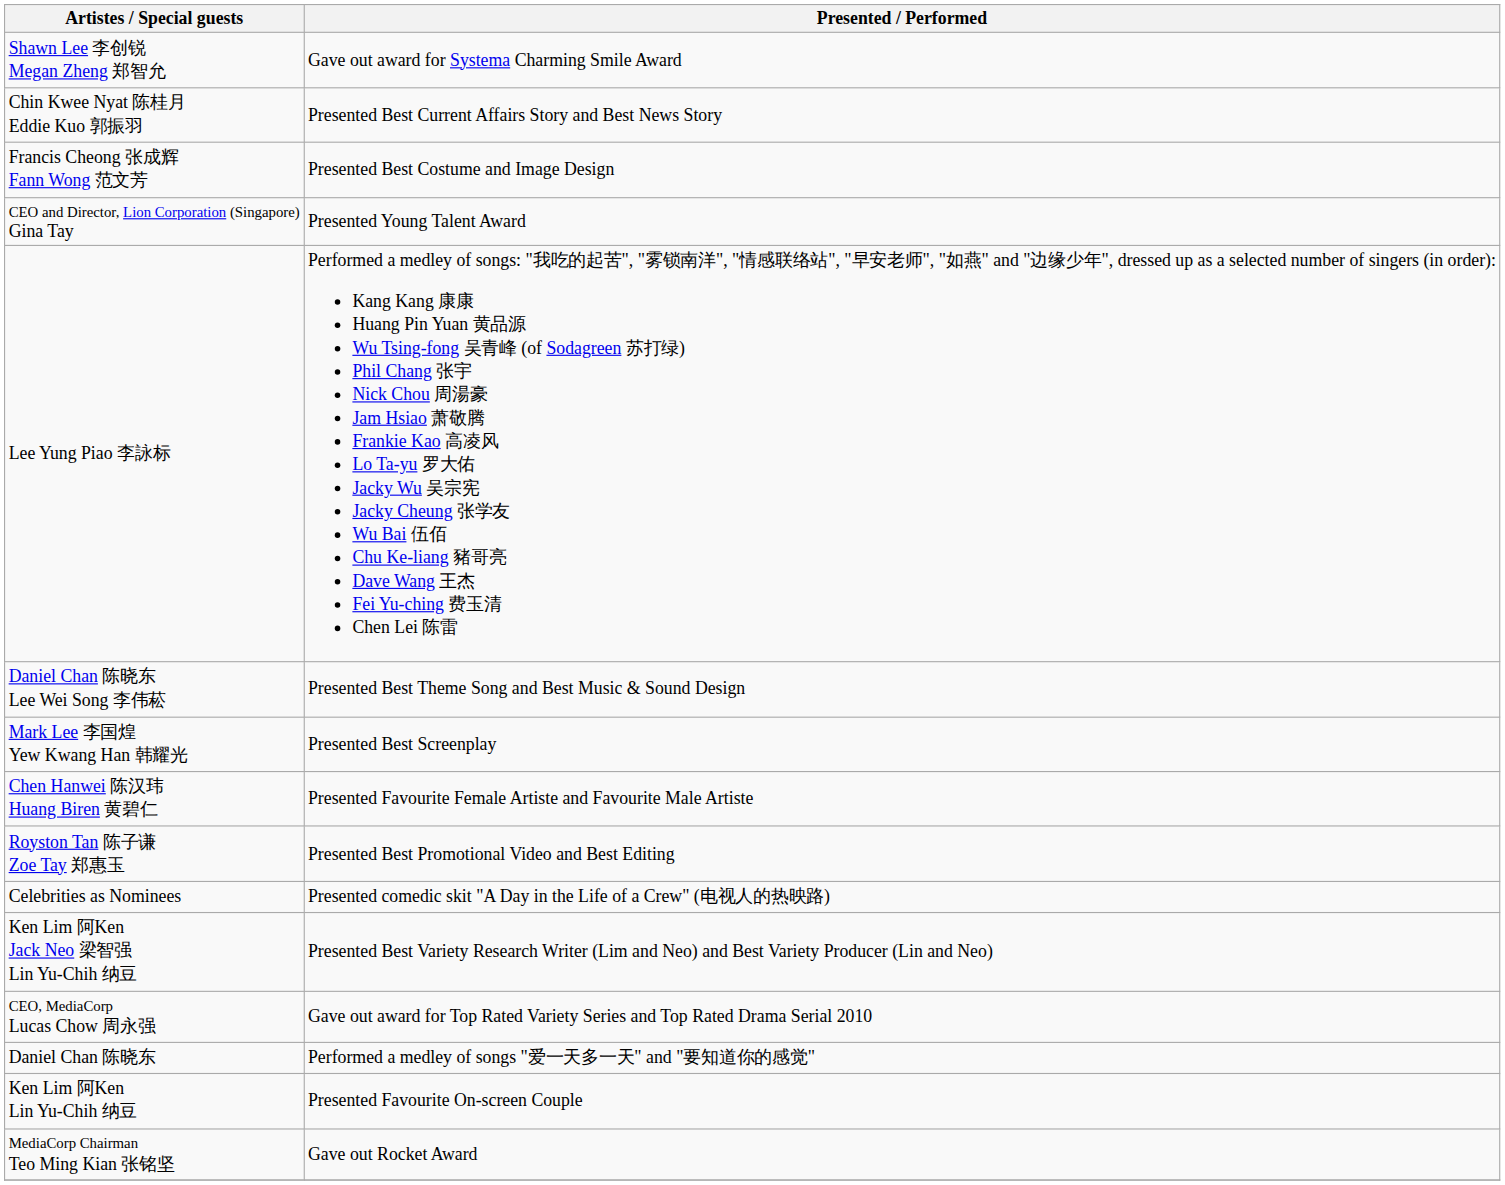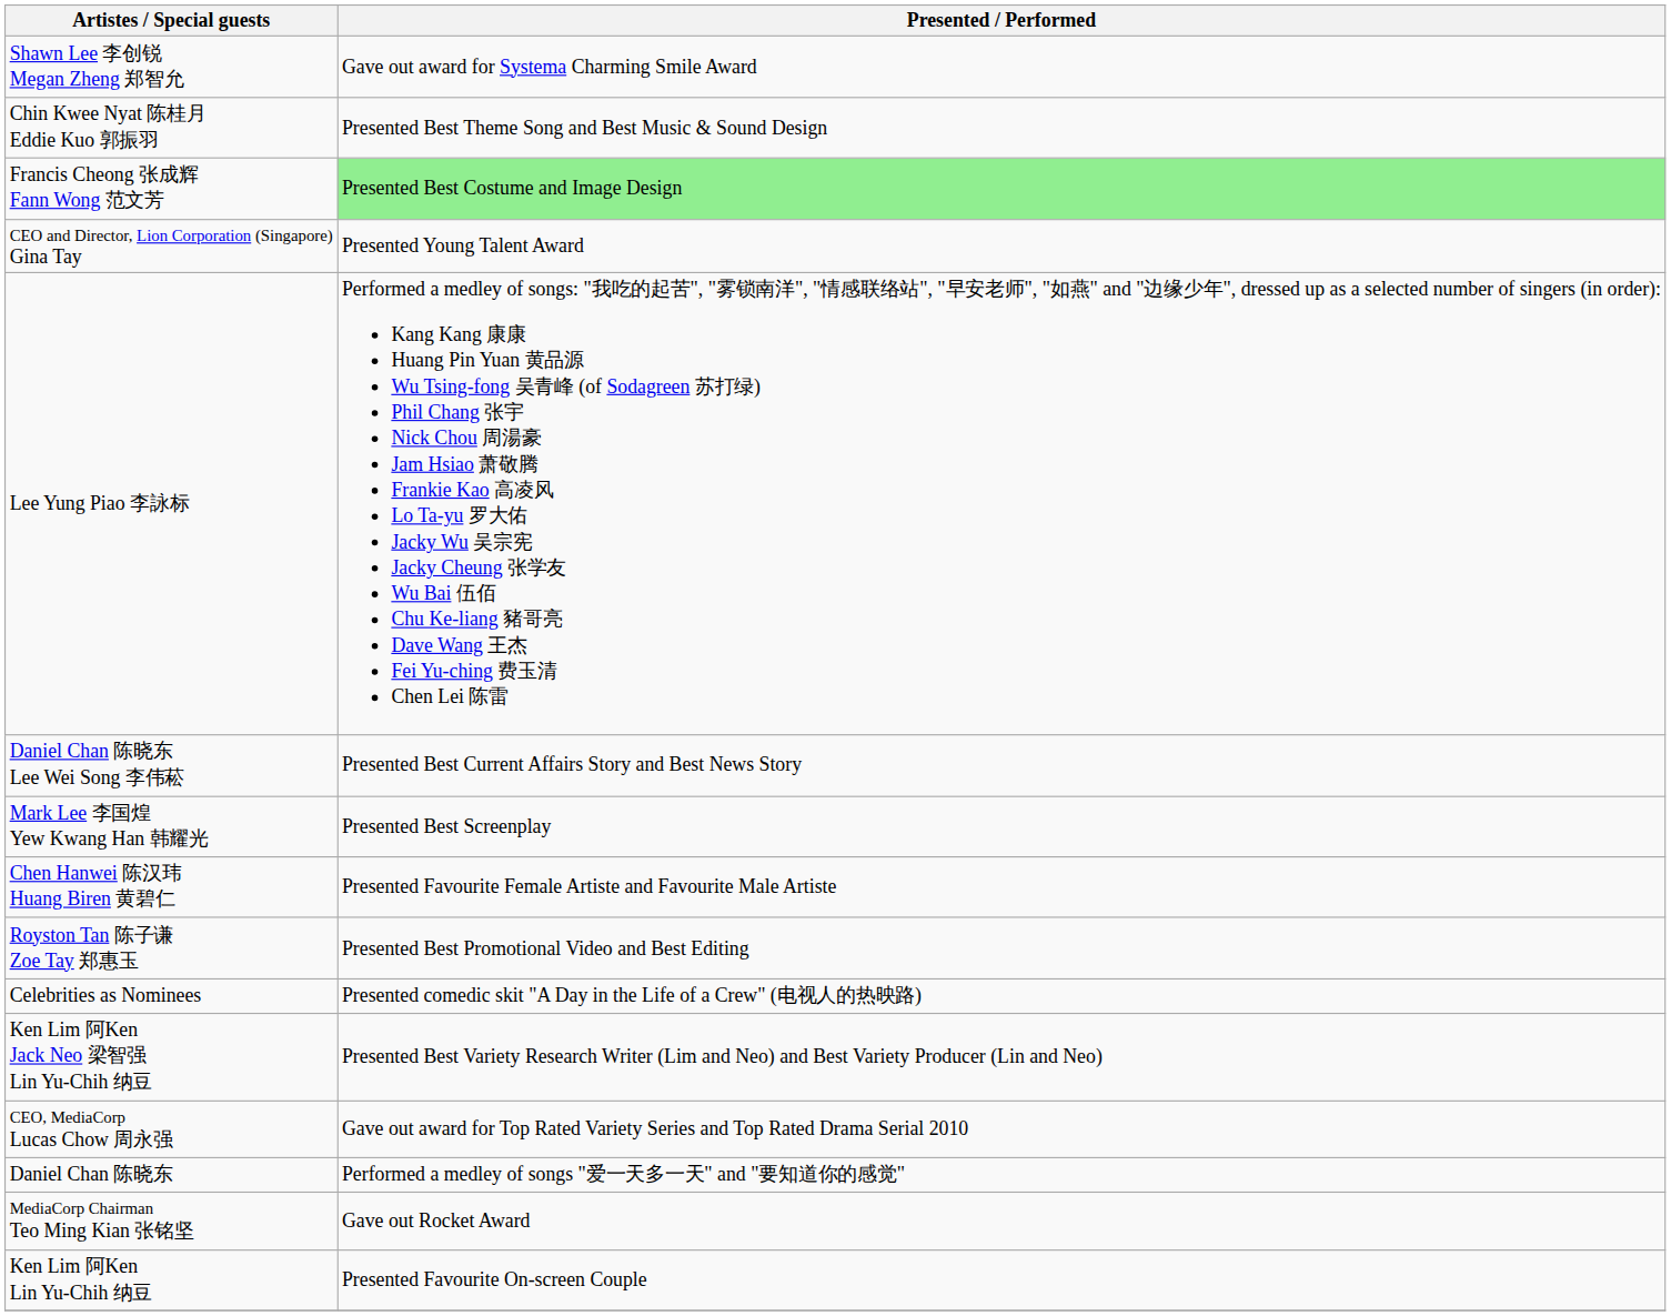 <table class="wikitable">
 <tr>
 <th>Artistes / Special guests</th>
 <th>Presented / Performed</th>
 </tr>
 <tr>
 <td><a href='#'>Shawn Lee</a> 李创锐<br><a href='#'>Megan Zheng</a> 郑智允</td>
 <td>Gave out award for <a href='#'>Systema</a> Charming Smile Award</td>
 </tr>
 <tr>
 <td>Chin Kwee Nyat 陈桂月 <br> Eddie Kuo 郭振羽</td>
-<td>Presented Best Current Affairs Story and Best News Story</td>
+<td>Presented Best Theme Song and Best Music & Sound Design</td>
 </tr>
 <tr>
 <td>Francis Cheong 张成辉 <br> <a href='#'>Fann Wong</a> 范文芳</td>
-<td>Presented Best Costume and Image Design</td>
+<td style="background: lightgreen;">Presented Best Costume and Image Design</td>
 </tr>
 <tr>
 <td><small>CEO and Director, <a href='#'>Lion Corporation</a> (Singapore)</small><br>Gina Tay</td>
 <td>Presented Young Talent Award</td>
 </tr>
 <tr>
 <td>Lee Yung Piao 李詠标</td>
 <td>Performed a medley of songs: "我吃的起苦", "雾锁南洋", "情感联络站", "早安老师", "如燕" and "边缘少年", dressed up as a selected number of singers (in order):<br><ul><li>Kang Kang 康康</li><li>Huang Pin Yuan 黄品源</li><li><a href='#'>Wu Tsing-fong</a> 吴青峰 (of <a href='#'>Sodagreen</a> 苏打绿)</li><li><a href='#'>Phil Chang</a> 张宇</li><li><a href='#'>Nick Chou</a> 周湯豪</li><li><a href='#'>Jam Hsiao</a> 萧敬腾</li><li><a href='#'>Frankie Kao</a> 高凌风</li><li><a href='#'>Lo Ta-yu</a> 罗大佑</li><li><a href='#'>Jacky Wu</a> 吴宗宪</li><li><a href='#'>Jacky Cheung</a> 张学友</li><li><a href='#'>Wu Bai</a> 伍佰</li><li><a href='#'>Chu Ke-liang</a> 豬哥亮</li><li><a href='#'>Dave Wang</a> 王杰</li><li><a href='#'>Fei Yu-ching</a> 费玉清</li><li>Chen Lei 陈雷</li></ul></td>
 </tr>
 <tr>
 <td><a href='#'>Daniel Chan</a> 陈晓东<br>Lee Wei Song 李伟菘</td>
-<td>Presented Best Theme Song and Best Music & Sound Design</td>
+<td>Presented Best Current Affairs Story and Best News Story</td>
 </tr>
 <tr>
 <td><a href='#'>Mark Lee</a> 李国煌 <br> Yew Kwang Han 韩耀光</td>
 <td>Presented Best Screenplay</td>
 </tr>
 <tr>
 <td><a href='#'>Chen Hanwei</a> 陈汉玮<br><a href='#'>Huang Biren</a> 黄碧仁</td>
 <td>Presented Favourite Female Artiste and Favourite Male Artiste</td>
 </tr>
 <tr>
 <td><a href='#'>Royston Tan</a> 陈子谦 <br> <a href='#'>Zoe Tay</a> 郑惠玉</td>
 <td>Presented Best Promotional Video and Best Editing</td>
 </tr>
 <tr>
 <td>Celebrities as Nominees</td>
 <td>Presented comedic skit "A Day in the Life of a Crew" (电视人的热映路)</td>
 </tr>
 <tr>
 <td>Ken Lim 阿Ken<br><a href='#'>Jack Neo</a> 梁智强<br>Lin Yu-Chih 纳豆</td>
 <td>Presented Best Variety Research Writer (Lim and Neo) and Best Variety Producer (Lin and Neo)</td>
 </tr>
 <tr>
 <td><small>CEO, MediaCorp</small><br>Lucas Chow 周永强</td>
 <td>Gave out award for Top Rated Variety Series and Top Rated Drama Serial 2010</td>
 </tr>
 <tr>
 <td>Daniel Chan 陈晓东</td>
 <td>Performed a medley of songs "爱一天多一天" and "要知道你的感觉"</td>
 </tr>
 <tr>
+<td><small>MediaCorp Chairman</small><br>Teo Ming Kian 张铭坚</td>
+<td>Gave out Rocket Award</td>
+</tr>
+<tr>
 <td>Ken Lim 阿Ken<br>Lin Yu-Chih 纳豆</td>
 <td>Presented Favourite On-screen Couple</td>
 </tr>
 <tr>
-<td><small>MediaCorp Chairman</small><br>Teo Ming Kian 张铭坚</td>
-<td>Gave out Rocket Award</td>
-</tr>
-<tr>
 </tr>
 </table>
